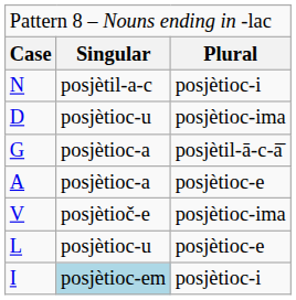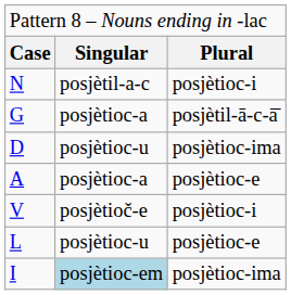 <table class="wikitable">
 <tr>
 <td colspan="3">Pattern 8 – <em>Nouns ending in</em> -lac</td>
 </tr>
 <tr>
 <th>Case</th>
 <th>Singular</th>
 <th>Plural</th>
 </tr>
 <tr>
 <td><a href='#'>N</a></td>
 <td>posjètil-a-c</td>
 <td>posjètioc-i</td>
 </tr>
 <tr>
+<td><a href='#'>G</a></td>
+<td>posjètioc-a</td>
+<td>posjètil-ā-c-ā̄</td>
+</tr>
+<tr>
 <td><a href='#'>D</a></td>
 <td>posjètioc-u</td>
 <td>posjètioc-ima</td>
-</tr>
-<tr>
-<td><a href='#'>G</a></td>
-<td>posjètioc-a</td>
-<td>posjètil-ā-c-ā̄</td>
 </tr>
 <tr>
 <td><a href='#'>A</a></td>
 <td>posjètioc-a</td>
 <td>posjètioc-e</td>
 </tr>
 <tr>
 <td><a href='#'>V</a></td>
 <td>posjètioč-e</td>
-<td>posjètioc-ima</td>
+<td>posjètioc-i</td>
 </tr>
 <tr>
 <td><a href='#'>L</a></td>
 <td>posjètioc-u</td>
 <td>posjètioc-e</td>
 </tr>
 <tr>
 <td><a href='#'>I</a></td>
 <td style="background: lightblue;">posjètioc-em</td>
-<td>posjètioc-i</td>
+<td>posjètioc-ima</td>
 </tr>
 </table>
